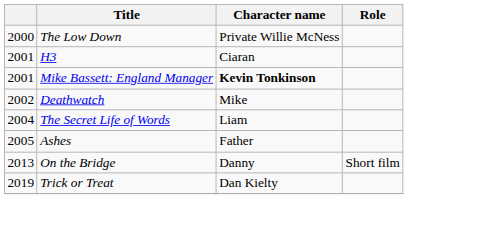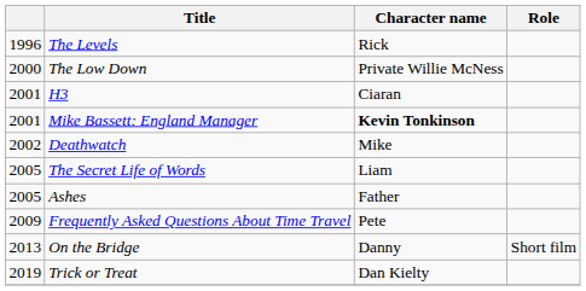 <table class="wikitable">
 <tr>
 <th></th>
 <th>Title</th>
 <th>Character name</th>
 <th>Role</th>
+</tr>
+<tr>
+<td>1996</td>
+<td><em><a href='#'>The Levels</a></em></td>
+<td>Rick</td>
+<td></td>
 </tr>
 <tr>
 <td>2000</td>
 <td><em>The Low Down</em></td>
 <td>Private Willie McNess</td>
 <td></td>
 </tr>
 <tr>
 <td>2001</td>
 <td><em><a href='#'>H3</a></em></td>
 <td>Ciaran</td>
 <td></td>
 </tr>
 <tr>
 <td>2001</td>
 <td><em><a href='#'>Mike Bassett: England Manager</a></em></td>
 <td><strong>Kevin Tonkinson</strong></td>
 <td></td>
 </tr>
 <tr>
 <td>2002</td>
 <td><em><a href='#'>Deathwatch</a></em></td>
 <td>Mike</td>
 <td></td>
 </tr>
 <tr>
-<td>2004</td>
+<td>2005</td>
 <td><em><a href='#'>The Secret Life of Words</a></em></td>
 <td>Liam</td>
 <td></td>
 </tr>
 <tr>
 <td>2005</td>
 <td><em>Ashes</em></td>
 <td>Father</td>
+<td></td>
+</tr>
+<tr>
+<td>2009</td>
+<td><em><a href='#'>Frequently Asked Questions About Time Travel</a></em></td>
+<td>Pete</td>
 <td></td>
 </tr>
 <tr>
 <td>2013</td>
 <td><em>On the Bridge</em></td>
 <td>Danny</td>
 <td>Short film</td>
 </tr>
 <tr>
 <td>2019</td>
 <td><em>Trick or Treat</em></td>
 <td>Dan Kielty</td>
 <td></td>
 </tr>
 <tr>
 </tr>
 </table>
